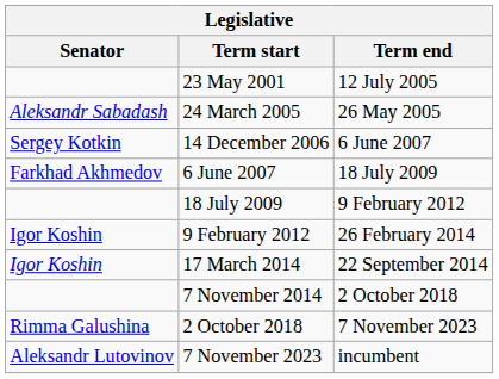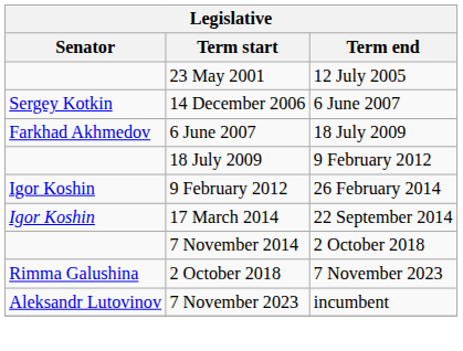 <table class="wikitable sortable">
 <tr>
 <th colspan=3>Legislative</th>
 </tr>
 <tr>
 <th>Senator</th>
 <th>Term start</th>
 <th>Term end</th>
 </tr>
 <tr>
 <td></td>
 <td>23 May 2001</td>
 <td>12 July 2005</td>
-</tr>
-<tr>
-<td><em><a href='#'>Aleksandr Sabadash</a></em></td>
-<td>24 March 2005</td>
-<td>26 May 2005</td>
 </tr>
 <tr>
 <td><a href='#'>Sergey Kotkin</a></td>
 <td>14 December 2006</td>
 <td>6 June 2007</td>
 </tr>
 <tr>
 <td><a href='#'>Farkhad Akhmedov</a></td>
 <td>6 June 2007</td>
 <td>18 July 2009</td>
 </tr>
 <tr>
 <td></td>
 <td>18 July 2009</td>
 <td>9 February 2012</td>
 </tr>
 <tr>
 <td><a href='#'>Igor Koshin</a></td>
 <td>9 February 2012</td>
 <td>26 February 2014</td>
 </tr>
 <tr>
 <td><em><a href='#'>Igor Koshin</a></em></td>
 <td>17 March 2014</td>
 <td>22 September 2014</td>
 </tr>
 <tr>
 <td></td>
 <td>7 November 2014</td>
 <td>2 October 2018</td>
 </tr>
 <tr>
 <td><a href='#'>Rimma Galushina</a></td>
 <td>2 October 2018</td>
 <td>7 November 2023</td>
 </tr>
 <tr>
 <td><a href='#'>Aleksandr Lutovinov</a></td>
 <td>7 November 2023</td>
 <td>incumbent</td>
 </tr>
 <tr>
 </tr>
 </table>
